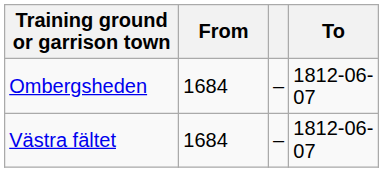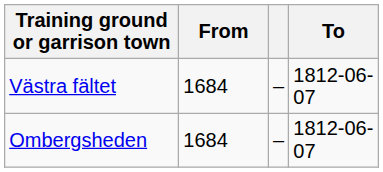 <table class="wikitable" width="300px">
 <tr>
 <th>Training ground<br>or garrison town</th>
 <th width="24%">From</th>
 <th width="2%"></th>
 <th width="24%">To</th>
 </tr>
 <tr>
+<td><a href='#'>Västra fältet</a></td>
+<td>1684</td>
+<td>–</td>
+<td>1812-06-07</td>
+</tr>
+<tr>
 <td><a href='#'>Ombergsheden</a></td>
 <td>1684</td>
 <td>–</td>
 <td>1812-06-07</td>
 </tr>
-<tr>
-<td><a href='#'>Västra fältet</a></td>
-<td>1684</td>
-<td>–</td>
-<td>1812-06-07</td>
-</tr>
 </table>
